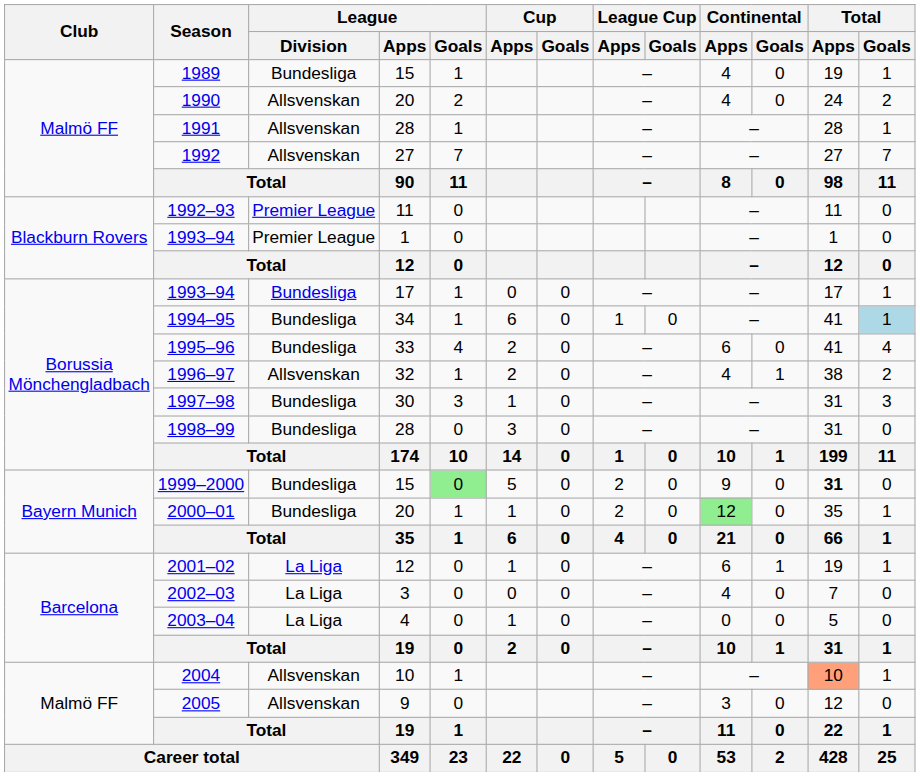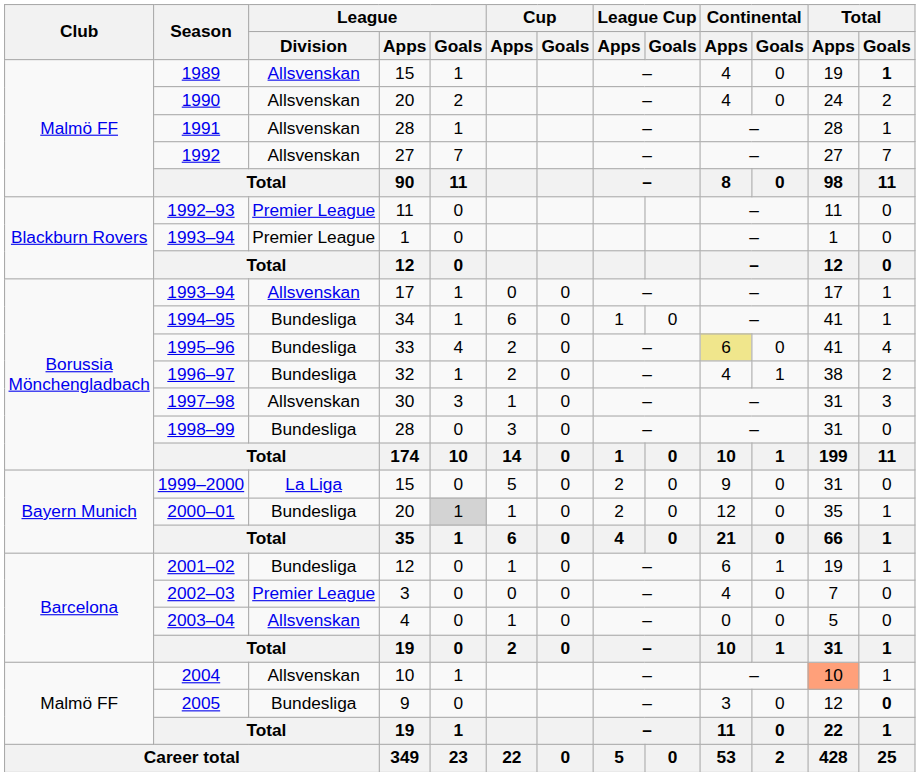 <table class="wikitable" style="text-align:center">
 <tr>
 <th rowspan="2">Club</th>
 <th rowspan="2">Season</th>
 <th colspan="3">League</th>
 <th colspan="2">Cup</th>
 <th colspan="2">League Cup</th>
 <th colspan="2">Continental</th>
 <th colspan="2">Total</th>
 </tr>
 <tr>
 <th>Division</th>
 <th>Apps</th>
 <th>Goals</th>
 <th>Apps</th>
 <th>Goals</th>
 <th>Apps</th>
 <th>Goals</th>
 <th>Apps</th>
 <th>Goals</th>
 <th>Apps</th>
 <th>Goals</th>
 </tr>
 <tr>
 <td rowspan="5"><a href='#'>Malmö FF</a></td>
 <td><a href='#'>1989</a></td>
-<td>Bundesliga</td>
+<td><a href='#'>Allsvenskan</a></td>
 <td>15</td>
 <td>1</td>
 <td></td>
 <td></td>
 <td colspan="2">–</td>
 <td>4</td>
 <td>0</td>
 <td>19</td>
-<td>1</td>
+<td><strong>1</strong></td>
 </tr>
 <tr>
 <td><a href='#'>1990</a></td>
 <td>Allsvenskan</td>
 <td>20</td>
 <td>2</td>
 <td></td>
 <td></td>
 <td colspan="2">–</td>
 <td>4</td>
 <td>0</td>
 <td>24</td>
 <td>2</td>
 </tr>
 <tr>
 <td><a href='#'>1991</a></td>
 <td>Allsvenskan</td>
 <td>28</td>
 <td>1</td>
 <td></td>
 <td></td>
 <td colspan="2">–</td>
 <td colspan="2">–</td>
 <td>28</td>
 <td>1</td>
 </tr>
 <tr>
 <td><a href='#'>1992</a></td>
 <td>Allsvenskan</td>
 <td>27</td>
 <td>7</td>
 <td></td>
 <td></td>
 <td colspan="2">–</td>
 <td colspan="2">–</td>
 <td>27</td>
 <td>7</td>
 </tr>
 <tr>
 <th colspan="2">Total</th>
 <th>90</th>
 <th>11</th>
 <th></th>
 <th></th>
 <th colspan="2">–</th>
 <th>8</th>
 <th>0</th>
 <th>98</th>
 <th>11</th>
 </tr>
 <tr>
 <td rowspan="3"><a href='#'>Blackburn Rovers</a></td>
 <td><a href='#'>1992–93</a></td>
 <td><a href='#'>Premier League</a></td>
 <td>11</td>
 <td>0</td>
 <td></td>
 <td></td>
 <td></td>
 <td></td>
 <td colspan="2">–</td>
 <td>11</td>
 <td>0</td>
 </tr>
 <tr>
 <td><a href='#'>1993–94</a></td>
 <td>Premier League</td>
 <td>1</td>
 <td>0</td>
 <td></td>
 <td></td>
 <td></td>
 <td></td>
 <td colspan="2">–</td>
 <td>1</td>
 <td>0</td>
 </tr>
 <tr>
 <th colspan="2">Total</th>
 <th>12</th>
 <th>0</th>
 <th></th>
 <th></th>
 <th></th>
 <th></th>
 <th colspan="2">–</th>
 <th>12</th>
 <th>0</th>
 </tr>
 <tr>
 <td rowspan="7"><a href='#'>Borussia<br>Mönchengladbach</a></td>
 <td><a href='#'>1993–94</a></td>
-<td><a href='#'>Bundesliga</a></td>
+<td><a href='#'>Allsvenskan</a></td>
 <td>17</td>
 <td>1</td>
 <td>0</td>
 <td>0</td>
 <td colspan="2">–</td>
 <td colspan="2">–</td>
 <td>17</td>
 <td>1</td>
 </tr>
 <tr>
 <td><a href='#'>1994–95</a></td>
 <td>Bundesliga</td>
 <td>34</td>
 <td>1</td>
 <td>6</td>
 <td>0</td>
 <td>1</td>
 <td>0</td>
 <td colspan="2">–</td>
 <td>41</td>
-<td style="background: lightblue;">1</td>
+<td>1</td>
 </tr>
 <tr>
 <td><a href='#'>1995–96</a></td>
 <td>Bundesliga</td>
 <td>33</td>
 <td>4</td>
 <td>2</td>
 <td>0</td>
 <td colspan="2">–</td>
-<td>6</td>
+<td style="background: khaki;">6</td>
 <td>0</td>
 <td>41</td>
 <td>4</td>
 </tr>
 <tr>
 <td><a href='#'>1996–97</a></td>
-<td>Allsvenskan</td>
+<td>Bundesliga</td>
 <td>32</td>
 <td>1</td>
 <td>2</td>
 <td>0</td>
 <td colspan="2">–</td>
 <td>4</td>
 <td>1</td>
 <td>38</td>
 <td>2</td>
 </tr>
 <tr>
 <td><a href='#'>1997–98</a></td>
-<td>Bundesliga</td>
+<td>Allsvenskan</td>
 <td>30</td>
 <td>3</td>
 <td>1</td>
 <td>0</td>
 <td colspan="2">–</td>
 <td colspan="2">–</td>
 <td>31</td>
 <td>3</td>
 </tr>
 <tr>
 <td><a href='#'>1998–99</a></td>
 <td>Bundesliga</td>
 <td>28</td>
 <td>0</td>
 <td>3</td>
 <td>0</td>
 <td colspan="2">–</td>
 <td colspan="2">–</td>
 <td>31</td>
 <td>0</td>
 </tr>
 <tr>
 <th colspan="2">Total</th>
 <th>174</th>
 <th>10</th>
 <th>14</th>
 <th>0</th>
 <th>1</th>
 <th>0</th>
 <th>10</th>
 <th>1</th>
 <th>199</th>
 <th>11</th>
 </tr>
 <tr>
 <td rowspan="3"><a href='#'>Bayern Munich</a></td>
 <td><a href='#'>1999–2000</a></td>
-<td>Bundesliga</td>
+<td><a href='#'>La Liga</a></td>
 <td>15</td>
-<td style="background: lightgreen;">0</td>
+<td>0</td>
 <td>5</td>
 <td>0</td>
 <td>2</td>
 <td>0</td>
 <td>9</td>
 <td>0</td>
-<td><strong>31</strong></td>
+<td>31</td>
 <td>0</td>
 </tr>
 <tr>
 <td><a href='#'>2000–01</a></td>
 <td>Bundesliga</td>
 <td>20</td>
-<td>1</td>
+<td style="background: lightgrey;">1</td>
 <td>1</td>
 <td>0</td>
 <td>2</td>
 <td>0</td>
-<td style="background: lightgreen;">12</td>
+<td>12</td>
 <td>0</td>
 <td>35</td>
 <td>1</td>
 </tr>
 <tr>
 <th colspan="2">Total</th>
 <th>35</th>
 <th>1</th>
 <th>6</th>
 <th>0</th>
 <th>4</th>
 <th>0</th>
 <th>21</th>
 <th>0</th>
 <th>66</th>
 <th>1</th>
 </tr>
 <tr>
 <td rowspan="4"><a href='#'>Barcelona</a></td>
 <td><a href='#'>2001–02</a></td>
-<td><a href='#'>La Liga</a></td>
+<td>Bundesliga</td>
 <td>12</td>
 <td>0</td>
 <td>1</td>
 <td>0</td>
 <td colspan="2">–</td>
 <td>6</td>
 <td>1</td>
 <td>19</td>
 <td>1</td>
 </tr>
 <tr>
 <td><a href='#'>2002–03</a></td>
-<td>La Liga</td>
+<td><a href='#'>Premier League</a></td>
 <td>3</td>
 <td>0</td>
 <td>0</td>
 <td>0</td>
 <td colspan="2">–</td>
 <td>4</td>
 <td>0</td>
 <td>7</td>
 <td>0</td>
 </tr>
 <tr>
 <td><a href='#'>2003–04</a></td>
-<td>La Liga</td>
+<td><a href='#'>Allsvenskan</a></td>
 <td>4</td>
 <td>0</td>
 <td>1</td>
 <td>0</td>
 <td colspan="2">–</td>
 <td>0</td>
 <td>0</td>
 <td>5</td>
 <td>0</td>
 </tr>
 <tr>
 <th colspan="2">Total</th>
 <th>19</th>
 <th>0</th>
 <th>2</th>
 <th>0</th>
 <th colspan="2">–</th>
 <th>10</th>
 <th>1</th>
 <th>31</th>
 <th>1</th>
 </tr>
 <tr>
 <td rowspan="3">Malmö FF</td>
 <td><a href='#'>2004</a></td>
 <td>Allsvenskan</td>
 <td>10</td>
 <td>1</td>
 <td></td>
 <td></td>
 <td colspan="2">–</td>
 <td colspan="2">–</td>
 <td style="background: lightsalmon;">10</td>
 <td>1</td>
 </tr>
 <tr>
 <td><a href='#'>2005</a></td>
-<td>Allsvenskan</td>
+<td>Bundesliga</td>
 <td>9</td>
 <td>0</td>
 <td></td>
 <td></td>
 <td colspan="2">–</td>
 <td>3</td>
 <td>0</td>
 <td>12</td>
-<td>0</td>
+<td><strong>0</strong></td>
 </tr>
 <tr>
 <th colspan="2">Total</th>
 <th>19</th>
 <th>1</th>
 <th></th>
 <th></th>
 <th colspan="2">–</th>
 <th>11</th>
 <th>0</th>
 <th>22</th>
 <th>1</th>
 </tr>
 <tr>
 <th colspan="3">Career total</th>
 <th>349</th>
 <th>23</th>
 <th>22</th>
 <th>0</th>
 <th>5</th>
 <th>0</th>
 <th>53</th>
 <th>2</th>
 <th>428</th>
 <th>25</th>
 </tr>
 </table>
